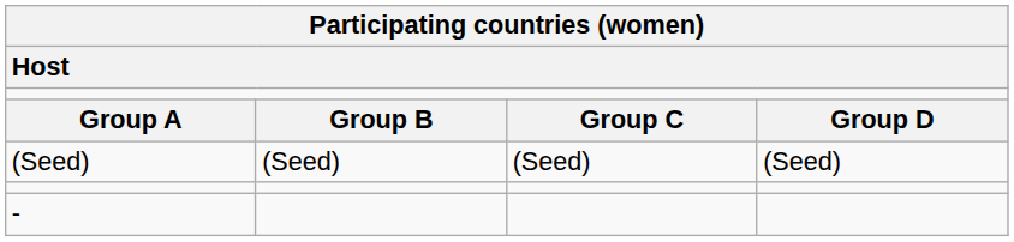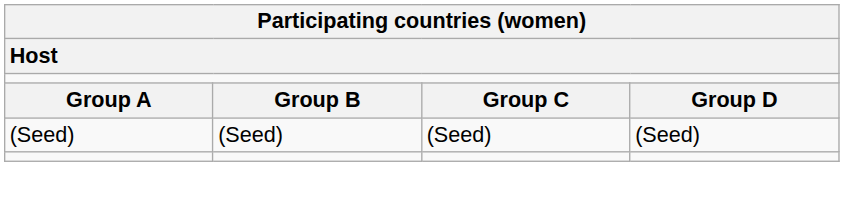 <table class="wikitable" style= "text-align: left; Width:70%">
 <tr>
 <th colspan= 4>Participating countries (women)</th>
 </tr>
 <tr>
 <th colspan=4 style= "text-align: left">Host</th>
 </tr>
 <tr>
 <td colspan=4></td>
 </tr>
 <tr>
 <th width=10%>Group A</th>
 <th width=10%>Group B</th>
 <th width=10%>Group C</th>
 <th width=10%>Group D</th>
 </tr>
 <tr>
 <td> (Seed)</td>
 <td> (Seed)</td>
 <td> (Seed)</td>
 <td> (Seed)</td>
 </tr>
 <tr>
 <td></td>
 <td></td>
 <td></td>
 <td></td>
 </tr>
-<tr>
-<td>-</td>
-<td></td>
-<td></td>
-<td></td>
-</tr>
 </table>
